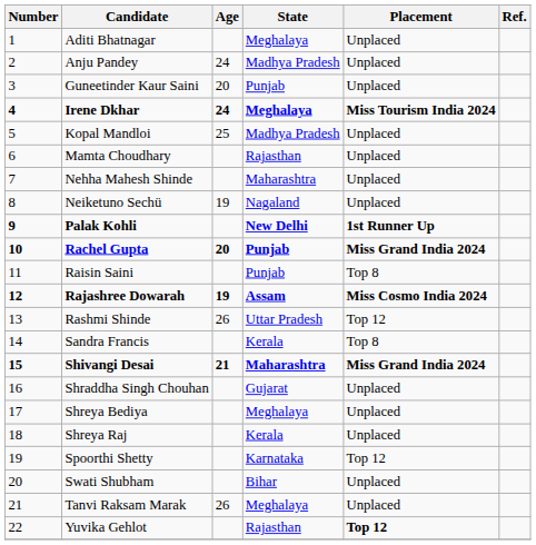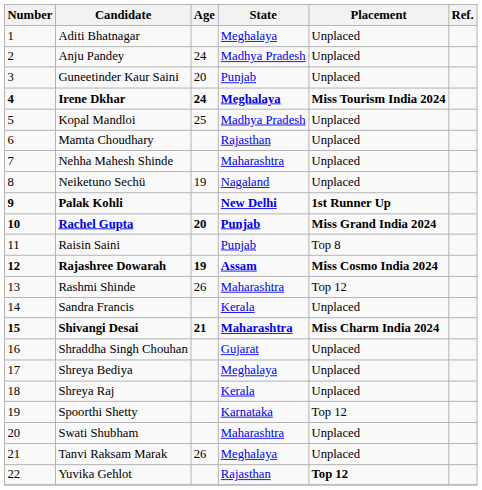 <table class="wikitable defaultcenter col2left col4left" style="font-size: 90%;">
 <tr>
 <th width="20"><span><strong>Number</strong></span></th>
 <th><span><strong>Candidate</strong></span></th>
 <th><span><strong>Age</strong></span></th>
 <th><span><strong>State</strong></span></th>
 <th><span><strong>Placement</strong></span></th>
 <th><span><strong>Ref.</strong></span></th>
 </tr>
 <tr>
 <td>1</td>
 <td>Aditi Bhatnagar</td>
 <td></td>
 <td><a href='#'>Meghalaya</a></td>
 <td>Unplaced</td>
 <td></td>
 </tr>
 <tr>
 <td>2</td>
 <td>Anju Pandey</td>
 <td>24</td>
 <td><a href='#'>Madhya Pradesh</a></td>
 <td>Unplaced</td>
 <td></td>
 </tr>
 <tr>
 <td>3</td>
 <td>Guneetinder Kaur Saini</td>
 <td>20</td>
 <td><a href='#'>Punjab</a></td>
 <td>Unplaced</td>
 <td></td>
 </tr>
 <tr>
 <td><strong>4</strong></td>
 <td><strong>Irene Dkhar</strong></td>
 <td><strong>24</strong></td>
 <td><strong><a href='#'>Meghalaya</a></strong></td>
 <td><strong>Miss Tourism India 2024</strong></td>
 <td></td>
 </tr>
 <tr>
 <td>5</td>
 <td>Kopal Mandloi</td>
 <td>25</td>
 <td><a href='#'>Madhya Pradesh</a></td>
 <td>Unplaced</td>
 <td></td>
 </tr>
 <tr>
 <td>6</td>
 <td>Mamta Choudhary</td>
 <td></td>
 <td><a href='#'>Rajasthan</a></td>
 <td>Unplaced</td>
 <td></td>
 </tr>
 <tr>
 <td>7</td>
 <td>Nehha Mahesh Shinde</td>
 <td></td>
 <td><a href='#'>Maharashtra</a></td>
 <td>Unplaced</td>
 <td></td>
 </tr>
 <tr>
 <td>8</td>
 <td>Neiketuno Sechü</td>
 <td>19</td>
 <td><a href='#'>Nagaland</a></td>
 <td>Unplaced</td>
 <td></td>
 </tr>
 <tr>
 <td><strong>9</strong></td>
 <td><strong>Palak Kohli</strong></td>
 <td></td>
 <td><strong><a href='#'>New Delhi</a></strong></td>
 <td><strong>1st Runner Up</strong></td>
 <td></td>
 </tr>
 <tr>
 <td><strong>10</strong></td>
 <td><strong><a href='#'>Rachel Gupta</a></strong></td>
 <td><strong>20</strong></td>
 <td><strong><a href='#'>Punjab</a></strong></td>
 <td><strong>Miss Grand India 2024</strong></td>
 <td></td>
 </tr>
 <tr>
 <td>11</td>
 <td>Raisin Saini</td>
 <td></td>
 <td><a href='#'>Punjab</a></td>
 <td>Top 8</td>
 <td></td>
 </tr>
 <tr>
 <td><strong>12</strong></td>
 <td><strong>Rajashree Dowarah</strong></td>
 <td><strong>19</strong></td>
 <td><strong><a href='#'>Assam</a></strong></td>
 <td><strong>Miss Cosmo India 2024</strong></td>
 <td></td>
 </tr>
 <tr>
 <td>13</td>
 <td>Rashmi Shinde</td>
 <td>26</td>
-<td><a href='#'>Uttar Pradesh</a></td>
+<td><a href='#'>Maharashtra</a></td>
 <td>Top 12</td>
 <td></td>
 </tr>
 <tr>
 <td>14</td>
 <td>Sandra Francis</td>
 <td></td>
 <td><a href='#'>Kerala</a></td>
-<td>Top 8</td>
+<td>Unplaced</td>
 <td></td>
 </tr>
 <tr>
 <td><strong>15</strong></td>
 <td><strong>Shivangi Desai</strong></td>
 <td><strong>21</strong></td>
 <td><strong><a href='#'>Maharashtra</a></strong></td>
-<td><strong>Miss Grand India 2024</strong></td>
+<td><strong>Miss Charm India 2024</strong></td>
 <td></td>
 </tr>
 <tr>
 <td>16</td>
 <td>Shraddha Singh Chouhan</td>
 <td></td>
 <td><a href='#'>Gujarat</a></td>
 <td>Unplaced</td>
 <td></td>
 </tr>
 <tr>
 <td>17</td>
 <td>Shreya Bediya</td>
 <td></td>
 <td><a href='#'>Meghalaya</a></td>
 <td>Unplaced</td>
 <td></td>
 </tr>
 <tr>
 <td>18</td>
 <td>Shreya Raj</td>
 <td></td>
 <td><a href='#'>Kerala</a></td>
 <td>Unplaced</td>
 <td></td>
 </tr>
 <tr>
 <td>19</td>
 <td>Spoorthi Shetty</td>
 <td></td>
 <td><a href='#'>Karnataka</a></td>
 <td>Top 12</td>
 <td></td>
 </tr>
 <tr>
 <td>20</td>
 <td>Swati Shubham</td>
 <td></td>
-<td><a href='#'>Bihar</a></td>
+<td><a href='#'>Maharashtra</a></td>
 <td>Unplaced</td>
 <td></td>
 </tr>
 <tr>
 <td>21</td>
 <td>Tanvi Raksam Marak</td>
 <td>26</td>
 <td><a href='#'>Meghalaya</a></td>
 <td>Unplaced</td>
 <td></td>
 </tr>
 <tr>
 <td>22</td>
 <td>Yuvika Gehlot</td>
 <td></td>
 <td><a href='#'>Rajasthan</a></td>
 <td><strong>Top 12</strong></td>
 <td></td>
 </tr>
 <tr>
 </tr>
 </table>
